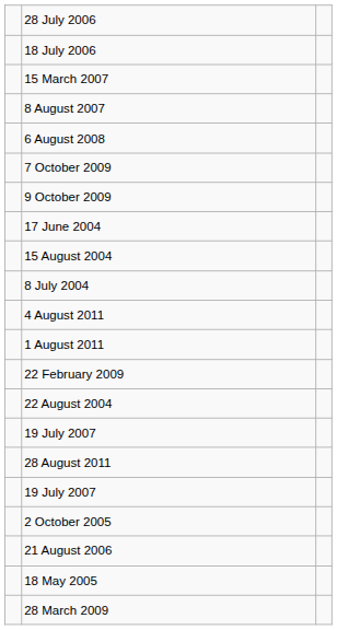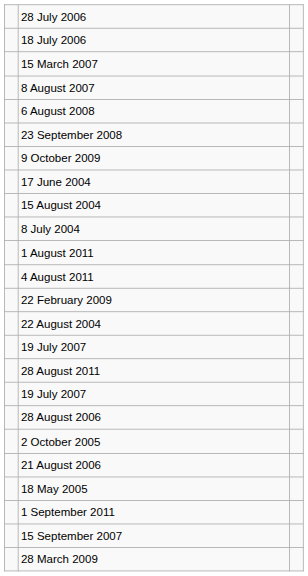 <table class="wikitable" style="font-size: 89%; float: left; width: 26em; margin-right: 1em; height: 700px">
 <tr>
 <td></td>
 <td>28 July 2006</td>
 <td></td>
 </tr>
 <tr>
 <td></td>
 <td>18 July 2006</td>
 <td></td>
 </tr>
 <tr>
 <td></td>
 <td>15 March 2007</td>
 <td></td>
 </tr>
 <tr>
 <td></td>
 <td>8 August 2007</td>
 <td></td>
 </tr>
 <tr>
 <td></td>
 <td>6 August 2008</td>
 <td></td>
 </tr>
 <tr>
 <td></td>
-<td>7 October 2009</td>
+<td>23 September 2008</td>
 <td></td>
 </tr>
 <tr>
 <td></td>
 <td>9 October 2009</td>
 <td></td>
 </tr>
 <tr>
 <td></td>
 <td>17 June 2004</td>
 <td></td>
 </tr>
 <tr>
 <td></td>
 <td>15 August 2004</td>
 <td></td>
 </tr>
 <tr>
 <td></td>
 <td>8 July 2004</td>
 <td></td>
 </tr>
 <tr>
 <td></td>
-<td>4 August 2011</td>
+<td>1 August 2011</td>
 <td></td>
 </tr>
 <tr>
 <td></td>
-<td>1 August 2011</td>
+<td>4 August 2011</td>
 <td></td>
 </tr>
 <tr>
 <td></td>
 <td>22 February 2009</td>
 <td></td>
 </tr>
 <tr>
 <td></td>
 <td>22 August 2004</td>
 <td></td>
 </tr>
 <tr>
 <td></td>
 <td>19 July 2007</td>
 <td></td>
 </tr>
 <tr>
 <td></td>
 <td>28 August 2011</td>
 <td></td>
 </tr>
 <tr>
 <td></td>
 <td>19 July 2007</td>
 <td></td>
 </tr>
 <tr>
 <td></td>
+<td>28 August 2006</td>
+<td></td>
+</tr>
+<tr>
+<td></td>
 <td>2 October 2005</td>
 <td></td>
 </tr>
 <tr>
 <td></td>
 <td>21 August 2006</td>
 <td></td>
 </tr>
 <tr>
 <td></td>
 <td>18 May 2005</td>
 <td></td>
 </tr>
 <tr>
 <td></td>
+<td>1 September 2011</td>
+<td></td>
+</tr>
+<tr>
+<td></td>
+<td>15 September 2007</td>
+<td></td>
+</tr>
+<tr>
+<td></td>
 <td>28 March 2009</td>
 <td></td>
 </tr>
 </table>
